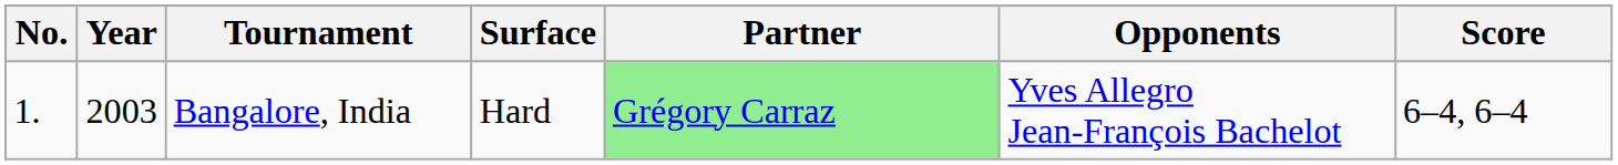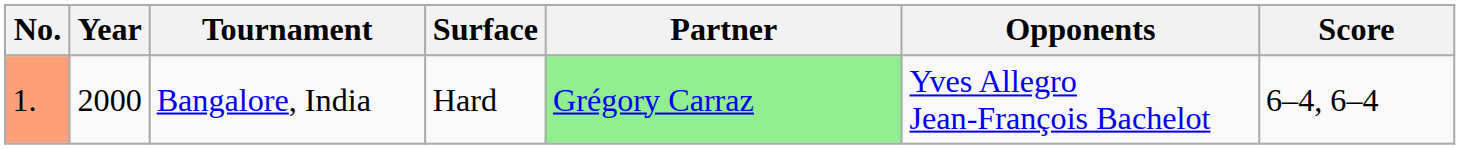 <table class="sortable wikitable">
 <tr>
 <th style="width:25px">No.</th>
 <th style="width:30px">Year</th>
 <th style="width:130px">Tournament</th>
 <th style="width:50px">Surface</th>
 <th style="width:170px">Partner</th>
 <th style="width:170px">Opponents</th>
 <th style="width:90px" class="unsortable">Score</th>
 </tr>
 <tr>
-<td>1.</td>
-<td>2003</td>
+<td style="background: lightsalmon;">1.</td>
+<td>2000</td>
 <td><a href='#'>Bangalore</a>, India</td>
 <td>Hard</td>
 <td style="background: lightgreen;"> <a href='#'>Grégory Carraz</a></td>
 <td> <a href='#'>Yves Allegro</a><br> <a href='#'>Jean-François Bachelot</a></td>
 <td>6–4, 6–4</td>
 </tr>
 </table>
